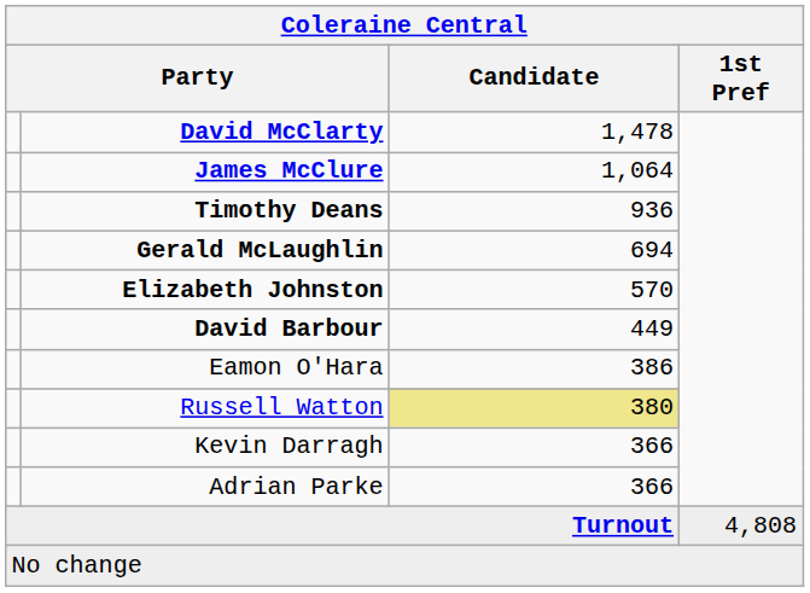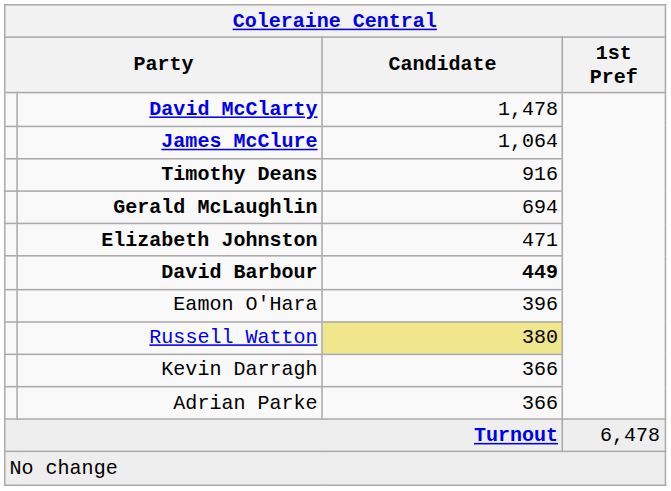 <table class="wikitable">
 <tr>
 <th colspan="4" align="center"><a href='#'>Coleraine Central</a></th>
 </tr>
 <tr>
 <th colspan="2" align="center" width=200>Party</th>
 <th width=150>Candidate</th>
 <th width=60>1st Pref</th>
 </tr>
 <tr>
 <td></td>
 <td align="right"><strong><a href='#'>David McClarty</a></strong></td>
 <td align="right">1,478</td>
 </tr>
 <tr>
 <td></td>
 <td align="right"><strong><a href='#'>James McClure</a></strong></td>
 <td align="right">1,064</td>
 </tr>
 <tr>
 <td></td>
 <td align="right"><strong>Timothy Deans</strong></td>
-<td align="right">936</td>
+<td align="right">916</td>
 </tr>
 <tr>
 <td></td>
 <td align="right"><strong>Gerald McLaughlin</strong></td>
 <td align="right">694</td>
 </tr>
 <tr>
 <td></td>
 <td align="right"><strong>Elizabeth Johnston</strong></td>
-<td align="right">570</td>
+<td align="right">471</td>
 </tr>
 <tr>
 <td></td>
 <td align="right"><strong>David Barbour</strong></td>
-<td align="right">449</td>
+<td align="right"><strong>449</strong></td>
 </tr>
 <tr>
 <td></td>
 <td align="right">Eamon O'Hara</td>
-<td align="right">386</td>
+<td align="right">396</td>
 </tr>
 <tr>
 <td></td>
 <td align="right"><a href='#'>Russell Watton</a></td>
 <td align="right" style="background: khaki;">380</td>
 </tr>
 <tr>
 <td></td>
 <td align="right">Kevin Darragh</td>
 <td align="right">366</td>
 </tr>
 <tr>
 <td></td>
 <td align="right">Adrian Parke</td>
 <td align="right">366</td>
 </tr>
 <tr bgcolor="EEEEEE">
 <td colspan=3 align="right"><strong><a href='#'>Turnout</a></strong></td>
-<td align="right">4,808</td>
+<td align="right">6,478</td>
 </tr>
 <tr>
 <td colspan=4 bgcolor="EEEEEE">No change</td>
 </tr>
 </table>
